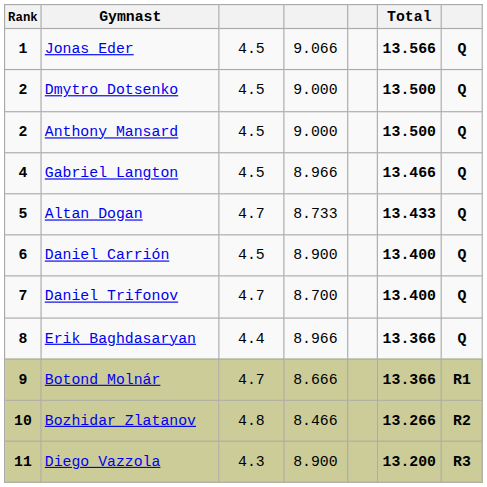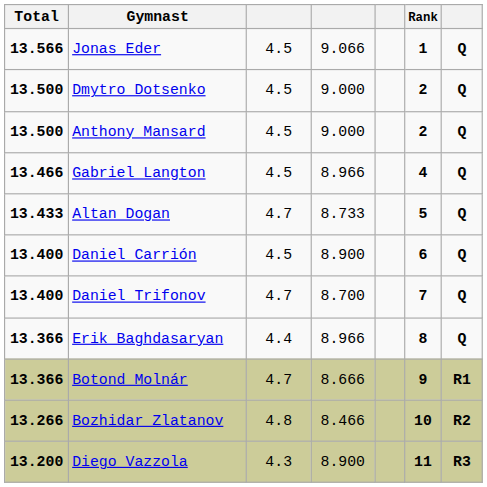 <table style="text-align:center;" class="wikitable sortable">
 <tr>
-<th scope="col" style="width:15px;"><small>Rank</small></th>
+<th scope="col" style="width:50px;">Total</th>
 <th scope="col" style="width:150px;">Gymnast</th>
 <th scope="col" style="width:50px;"><small></small></th>
 <th scope="col" style="width:50px;"><small></small></th>
 <th scope="col" style="width:20px;"><small></small></th>
-<th scope="col" style="width:50px;">Total</th>
+<th scope="col" style="width:15px;"><small>Rank</small></th>
 <th scope="col" style="width:30px;"><small></small></th>
 </tr>
 <tr>
-<td scope="row" style="text-align:center"><strong>1</strong></td>
+<td><strong>13.566</strong></td>
 <td style="height:30px; text-align:left;"> <a href='#'>Jonas Eder</a></td>
 <td>4.5</td>
 <td>9.066</td>
 <td></td>
-<td><strong>13.566</strong></td>
+<td scope="row" style="text-align:center"><strong>1</strong></td>
 <td><strong>Q</strong></td>
 </tr>
 <tr>
-<td scope="row" style="text-align:center"><strong>2</strong></td>
+<td><strong>13.500</strong></td>
 <td style="height:30px; text-align:left;"> <a href='#'>Dmytro Dotsenko</a></td>
 <td>4.5</td>
 <td>9.000</td>
 <td></td>
-<td><strong>13.500</strong></td>
+<td scope="row" style="text-align:center"><strong>2</strong></td>
 <td><strong>Q</strong></td>
 </tr>
 <tr>
-<td scope="row" style="text-align:center"><strong>2</strong></td>
+<td><strong>13.500</strong></td>
 <td style="height:30px; text-align:left;"> <a href='#'>Anthony Mansard</a></td>
 <td>4.5</td>
 <td>9.000</td>
 <td></td>
-<td><strong>13.500</strong></td>
+<td scope="row" style="text-align:center"><strong>2</strong></td>
 <td><strong>Q</strong></td>
 </tr>
 <tr>
-<td scope="row" style="text-align:center"><strong>4</strong></td>
+<td><strong>13.466</strong></td>
 <td style="height:30px; text-align:left;"> <a href='#'>Gabriel Langton</a></td>
 <td>4.5</td>
 <td>8.966</td>
 <td></td>
-<td><strong>13.466</strong></td>
+<td scope="row" style="text-align:center"><strong>4</strong></td>
 <td><strong>Q</strong></td>
 </tr>
 <tr>
-<td scope="row" style="text-align:center"><strong>5</strong></td>
+<td><strong>13.433</strong></td>
 <td style="height:30px; text-align:left;"> <a href='#'>Altan Dogan</a></td>
 <td>4.7</td>
 <td>8.733</td>
 <td></td>
-<td><strong>13.433</strong></td>
+<td scope="row" style="text-align:center"><strong>5</strong></td>
 <td><strong>Q</strong></td>
 </tr>
 <tr>
-<td scope="row" style="text-align:center"><strong>6</strong></td>
+<td><strong>13.400</strong></td>
 <td style="height:30px; text-align:left;"> <a href='#'>Daniel Carrión</a></td>
 <td>4.5</td>
 <td>8.900</td>
 <td></td>
-<td><strong>13.400</strong></td>
+<td scope="row" style="text-align:center"><strong>6</strong></td>
 <td><strong>Q</strong></td>
 </tr>
 <tr>
-<td scope="row" style="text-align:center"><strong>7</strong></td>
+<td><strong>13.400</strong></td>
 <td style="height:30px; text-align:left;"> <a href='#'>Daniel Trifonov</a></td>
 <td>4.7</td>
 <td>8.700</td>
 <td></td>
-<td><strong>13.400</strong></td>
+<td scope="row" style="text-align:center"><strong>7</strong></td>
 <td><strong>Q</strong></td>
 </tr>
 <tr>
-<td scope="row" style="text-align:center"><strong>8</strong></td>
+<td><strong>13.366</strong></td>
 <td style="height:30px; text-align:left;"> <a href='#'>Erik Baghdasaryan</a></td>
 <td>4.4</td>
 <td>8.966</td>
 <td></td>
-<td><strong>13.366</strong></td>
+<td scope="row" style="text-align:center"><strong>8</strong></td>
 <td><strong>Q</strong></td>
 </tr>
 <tr style="background:#cccc99;">
-<td scope="row" style="text-align:center"><strong>9</strong></td>
+<td><strong>13.366</strong></td>
 <td style="height:30px; text-align:left;"> <a href='#'>Botond Molnár</a></td>
 <td>4.7</td>
 <td>8.666</td>
 <td></td>
-<td><strong>13.366</strong></td>
+<td scope="row" style="text-align:center"><strong>9</strong></td>
 <td><strong>R1</strong></td>
 </tr>
 <tr style="background:#cccc99;">
-<td scope="row" style="text-align:center"><strong>10</strong></td>
+<td><strong>13.266</strong></td>
 <td style="height:30px; text-align:left;"> <a href='#'>Bozhidar Zlatanov</a></td>
 <td>4.8</td>
 <td>8.466</td>
 <td></td>
-<td><strong>13.266</strong></td>
+<td scope="row" style="text-align:center"><strong>10</strong></td>
 <td><strong>R2</strong></td>
 </tr>
 <tr style="background:#cccc99;">
-<td scope="row" style="text-align:center"><strong>11</strong></td>
+<td><strong>13.200</strong></td>
 <td style="height:30px; text-align:left;"> <a href='#'>Diego Vazzola</a></td>
 <td>4.3</td>
 <td>8.900</td>
 <td></td>
-<td><strong>13.200</strong></td>
+<td scope="row" style="text-align:center"><strong>11</strong></td>
 <td><strong>R3</strong></td>
 </tr>
 </table>
